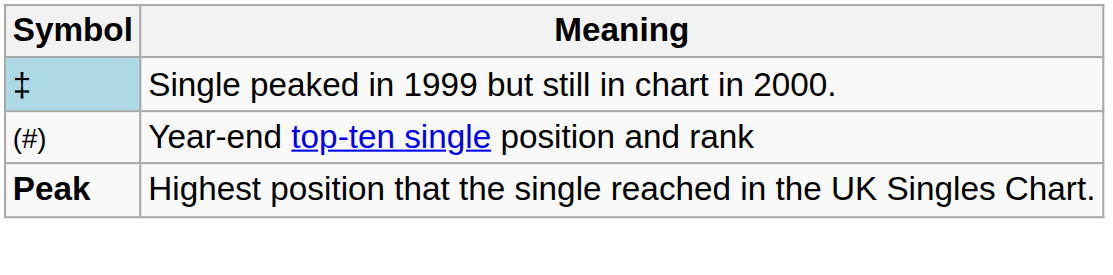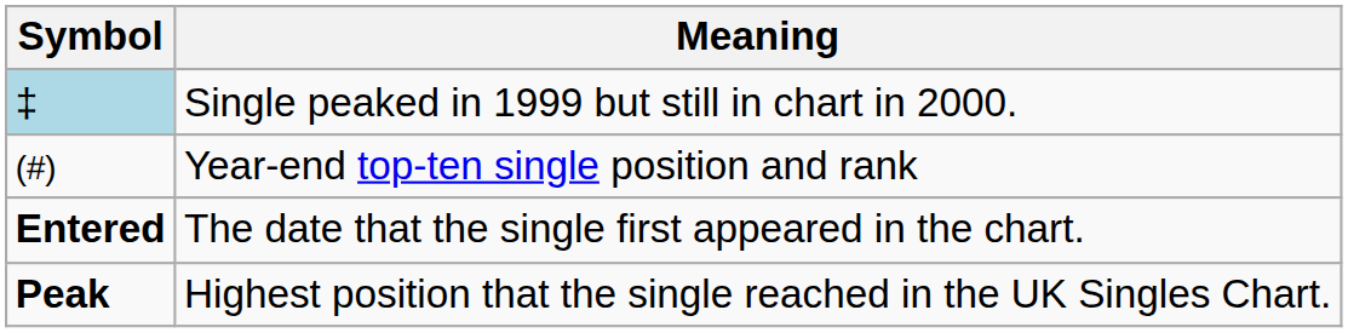 <table Class="wikitable">
 <tr>
 <th>Symbol</th>
 <th>Meaning</th>
 </tr>
 <tr>
 <td bgcolor=lightblue>‡</td>
 <td>Single peaked in 1999 but still in chart in 2000.</td>
 </tr>
 <tr>
 <td><small>(#)</small></td>
 <td>Year-end <a href='#'>top-ten single</a> position and rank</td>
 </tr>
 <tr>
+<td><strong>Entered</strong></td>
+<td>The date that the single first appeared in the chart.</td>
+</tr>
+<tr>
 <td><strong>Peak</strong></td>
 <td>Highest position that the single reached in the UK Singles Chart.</td>
 </tr>
 </table>
